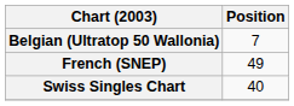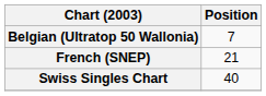 <table class="wikitable sortable plainrowheaders">
 <tr>
 <th>Chart (2003)</th>
 <th align="center">Position</th>
 </tr>
 <tr>
 <th scope="row">Belgian (Ultratop 50 Wallonia)</th>
 <td align="center">7</td>
 </tr>
 <tr>
 <th scope="row">French (SNEP)</th>
-<td align="center">49</td>
+<td align="center">21</td>
 </tr>
 <tr>
 <th scope="row">Swiss Singles Chart</th>
 <td align="center">40</td>
 </tr>
 <tr>
 </tr>
 </table>
